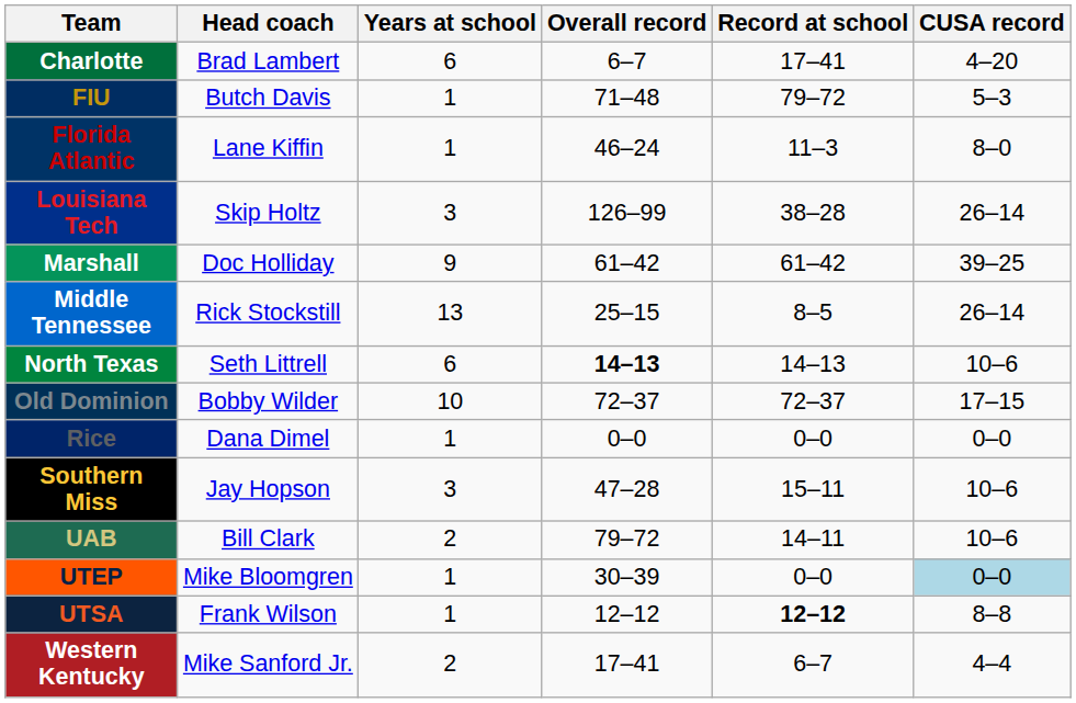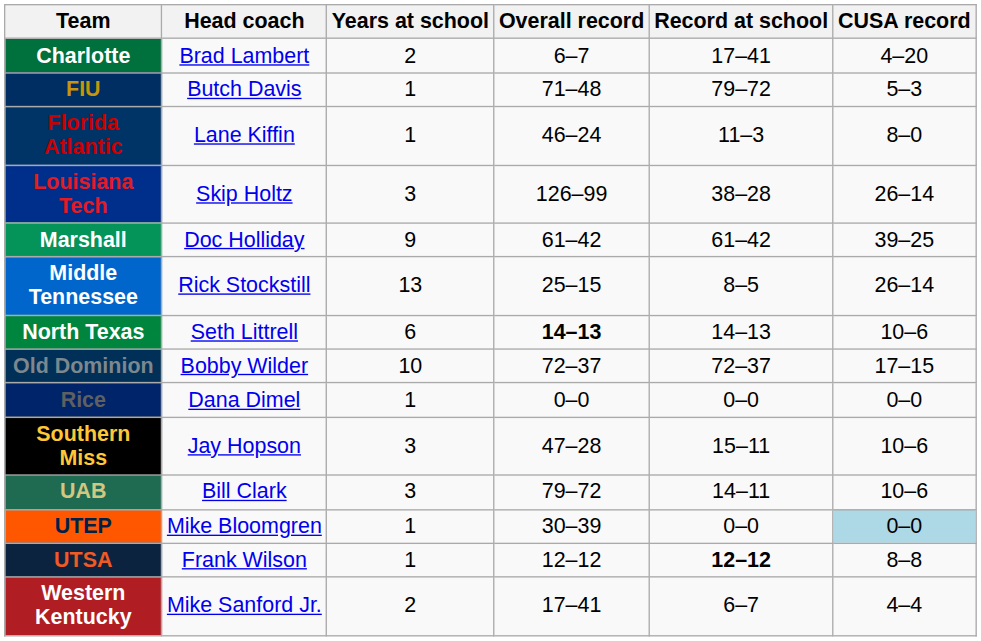 <table class="wikitable sortable" style="text-align: center;">
 <tr>
 <th width="110">Team</th>
 <th>Head coach</th>
 <th>Years at school</th>
 <th>Overall record</th>
 <th>Record at school</th>
 <th>CUSA record</th>
 </tr>
 <tr>
 <th style="background:#00703C; color:#FFFFFF;">Charlotte</th>
 <td><a href='#'>Brad Lambert</a></td>
-<td>6</td>
+<td>2</td>
 <td>6–7</td>
 <td>17–41</td>
 <td>4–20</td>
 </tr>
 <tr>
 <th style="background:#002d62; color:#c5960c;">FIU</th>
 <td><a href='#'>Butch Davis</a></td>
 <td>1</td>
 <td>71–48</td>
 <td>79–72</td>
 <td>5–3</td>
 </tr>
 <tr>
 <th style="background:#003366; color:#CC0000;">Florida Atlantic</th>
 <td><a href='#'>Lane Kiffin</a></td>
 <td>1</td>
 <td>46–24</td>
 <td>11–3</td>
 <td>8–0</td>
 </tr>
 <tr>
 <th style="background:#002F8B; color:#E31B23;">Louisiana Tech</th>
 <td><a href='#'>Skip Holtz</a></td>
 <td>3</td>
 <td>126–99</td>
 <td>38–28</td>
 <td>26–14</td>
 </tr>
 <tr>
 <th style="background:#04945a; color:#FFFFFF;">Marshall</th>
 <td><a href='#'>Doc Holliday</a></td>
 <td>9</td>
 <td>61–42</td>
 <td>61–42</td>
 <td>39–25</td>
 </tr>
 <tr>
 <th style="background:#0066CC; color:#ffffff;">Middle Tennessee</th>
 <td><a href='#'>Rick Stockstill</a></td>
 <td>13</td>
 <td>25–15</td>
 <td>8–5</td>
 <td>26–14</td>
 </tr>
 <tr>
 <th style="background:#00853E; color:#FFFFFF;">North Texas</th>
 <td><a href='#'>Seth Littrell</a></td>
 <td>6</td>
 <td><strong>14–13</strong></td>
 <td>14–13</td>
 <td>10–6</td>
 </tr>
 <tr>
 <th style="background:#003057; color:#7c878e;">Old Dominion</th>
 <td><a href='#'>Bobby Wilder</a></td>
 <td>10</td>
 <td>72–37</td>
 <td>72–37</td>
 <td>17–15</td>
 </tr>
 <tr>
 <th style="background:#002469; color:#5e6062;">Rice</th>
 <td><a href='#'>Dana Dimel</a></td>
 <td>1</td>
 <td>0–0</td>
 <td>0–0</td>
 <td>0–0</td>
 </tr>
 <tr>
 <th style="background:#000000; color:#FDC737;">Southern Miss</th>
 <td><a href='#'>Jay Hopson</a></td>
 <td>3</td>
 <td>47–28</td>
 <td>15–11</td>
 <td>10–6</td>
 </tr>
 <tr>
 <th style="background:#1E6B52; color:#d2c780;">UAB</th>
 <td><a href='#'>Bill Clark</a></td>
-<td>2</td>
+<td>3</td>
 <td>79–72</td>
 <td>14–11</td>
 <td>10–6</td>
 </tr>
 <tr>
 <th style="background:#ff5600; color:#002147;">UTEP</th>
 <td><a href='#'>Mike Bloomgren</a></td>
 <td>1</td>
 <td>30–39</td>
 <td>0–0</td>
 <td style="background: lightblue;">0–0</td>
 </tr>
 <tr>
 <th style="background:#0c2340; color:#f15a22;">UTSA</th>
 <td><a href='#'>Frank Wilson</a></td>
 <td>1</td>
 <td>12–12</td>
 <td><strong>12–12</strong></td>
 <td>8–8</td>
 </tr>
 <tr>
 <th style="background:#B01E24; color:#FFFFFF;">Western Kentucky</th>
 <td><a href='#'>Mike Sanford Jr.</a></td>
 <td>2</td>
 <td>17–41</td>
 <td>6–7</td>
 <td>4–4</td>
 </tr>
 </table>
